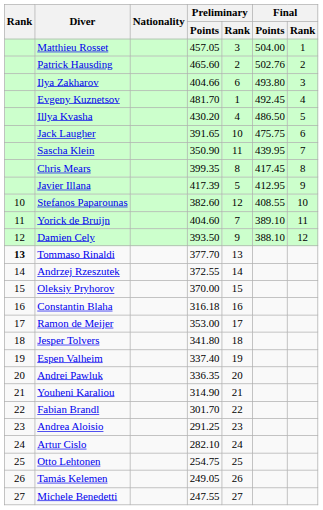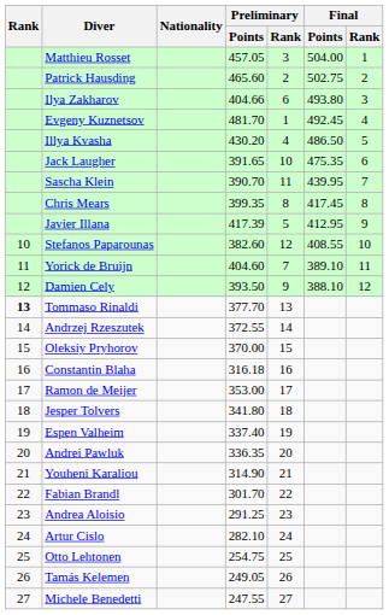 <table class="wikitable" style="text-align:center">
 <tr>
 <th rowspan=2>Rank</th>
 <th rowspan=2>Diver</th>
 <th rowspan=2>Nationality</th>
 <th colspan="2">Preliminary</th>
 <th colspan="2">Final</th>
 </tr>
 <tr>
 <th>Points</th>
 <th>Rank</th>
 <th>Points</th>
 <th>Rank</th>
 </tr>
 <tr bgcolor=ccffcc>
 <td></td>
 <td align=left><a href='#'>Matthieu Rosset</a></td>
 <td align=left></td>
 <td>457.05</td>
 <td>3</td>
 <td>504.00</td>
 <td>1</td>
 </tr>
 <tr bgcolor=ccffcc>
 <td></td>
 <td align=left><a href='#'>Patrick Hausding</a></td>
 <td align=left></td>
 <td>465.60</td>
 <td>2</td>
-<td>502.76</td>
+<td>502.75</td>
 <td>2</td>
 </tr>
 <tr bgcolor=ccffcc>
 <td></td>
 <td align=left><a href='#'>Ilya Zakharov</a></td>
 <td align=left></td>
 <td>404.66</td>
 <td>6</td>
 <td>493.80</td>
 <td>3</td>
 </tr>
 <tr bgcolor=ccffcc>
 <td></td>
 <td align=left><a href='#'>Evgeny Kuznetsov</a></td>
 <td align=left></td>
 <td>481.70</td>
 <td>1</td>
 <td>492.45</td>
 <td>4</td>
 </tr>
 <tr bgcolor=ccffcc>
 <td></td>
 <td align=left><a href='#'>Illya Kvasha</a></td>
 <td align=left></td>
 <td>430.20</td>
 <td>4</td>
 <td>486.50</td>
 <td>5</td>
 </tr>
 <tr bgcolor=ccffcc>
 <td></td>
 <td align=left><a href='#'>Jack Laugher</a></td>
 <td align=left></td>
 <td>391.65</td>
 <td>10</td>
-<td>475.75</td>
+<td>475.35</td>
 <td>6</td>
 </tr>
 <tr bgcolor=ccffcc>
 <td></td>
 <td align=left><a href='#'>Sascha Klein</a></td>
 <td align=left></td>
-<td>350.90</td>
+<td>390.70</td>
 <td>11</td>
 <td>439.95</td>
 <td>7</td>
 </tr>
 <tr bgcolor=ccffcc>
 <td></td>
 <td align=left><a href='#'>Chris Mears</a></td>
 <td align=left></td>
 <td>399.35</td>
 <td>8</td>
 <td>417.45</td>
 <td>8</td>
 </tr>
 <tr bgcolor=ccffcc>
 <td></td>
 <td align=left><a href='#'>Javier Illana</a></td>
 <td align=left></td>
 <td>417.39</td>
 <td>5</td>
 <td>412.95</td>
 <td>9</td>
 </tr>
 <tr bgcolor=ccffcc>
 <td>10</td>
 <td align=left><a href='#'>Stefanos Paparounas</a></td>
 <td align=left></td>
 <td>382.60</td>
 <td>12</td>
 <td>408.55</td>
 <td>10</td>
 </tr>
 <tr bgcolor=ccffcc>
 <td>11</td>
 <td align=left><a href='#'>Yorick de Bruijn</a></td>
 <td align=left></td>
 <td>404.60</td>
 <td>7</td>
 <td>389.10</td>
 <td>11</td>
 </tr>
 <tr bgcolor=ccffcc>
 <td>12</td>
 <td align=left><a href='#'>Damien Cely</a></td>
 <td align=left></td>
 <td>393.50</td>
 <td>9</td>
 <td>388.10</td>
 <td>12</td>
 </tr>
 <tr>
 <td><strong>13</strong></td>
 <td align=left><a href='#'>Tommaso Rinaldi</a></td>
 <td align=left></td>
 <td>377.70</td>
 <td>13</td>
 <td></td>
 <td></td>
 </tr>
 <tr>
 <td>14</td>
 <td align=left><a href='#'>Andrzej Rzeszutek</a></td>
 <td align=left></td>
 <td>372.55</td>
 <td>14</td>
 <td></td>
 <td></td>
 </tr>
 <tr>
 <td>15</td>
 <td align=left><a href='#'>Oleksiy Pryhorov</a></td>
 <td align=left></td>
 <td>370.00</td>
 <td>15</td>
 <td></td>
 <td></td>
 </tr>
 <tr>
 <td>16</td>
 <td align=left><a href='#'>Constantin Blaha</a></td>
 <td align=left></td>
 <td>316.18</td>
 <td>16</td>
 <td></td>
 <td></td>
 </tr>
 <tr>
 <td>17</td>
 <td align=left><a href='#'>Ramon de Meijer</a></td>
 <td align=left></td>
 <td>353.00</td>
 <td>17</td>
 <td></td>
 <td></td>
 </tr>
 <tr>
 <td>18</td>
 <td align=left><a href='#'>Jesper Tolvers</a></td>
 <td align=left></td>
 <td>341.80</td>
 <td>18</td>
 <td></td>
 <td></td>
 </tr>
 <tr>
 <td>19</td>
 <td align=left><a href='#'>Espen Valheim</a></td>
 <td align=left></td>
 <td>337.40</td>
 <td>19</td>
 <td></td>
 <td></td>
 </tr>
 <tr>
 <td>20</td>
 <td align=left><a href='#'>Andrei Pawluk</a></td>
 <td align=left></td>
 <td>336.35</td>
 <td>20</td>
 <td></td>
 <td></td>
 </tr>
 <tr>
 <td>21</td>
 <td align=left><a href='#'>Youheni Karaliou</a></td>
 <td align=left></td>
 <td>314.90</td>
 <td>21</td>
 <td></td>
 <td></td>
 </tr>
 <tr>
 <td>22</td>
 <td align=left><a href='#'>Fabian Brandl</a></td>
 <td align=left></td>
 <td>301.70</td>
 <td>22</td>
 <td></td>
 <td></td>
 </tr>
 <tr>
 <td>23</td>
 <td align=left><a href='#'>Andrea Aloisio</a></td>
 <td align=left></td>
 <td>291.25</td>
 <td>23</td>
 <td></td>
 <td></td>
 </tr>
 <tr>
 <td>24</td>
 <td align=left><a href='#'>Artur Cislo</a></td>
 <td align=left></td>
 <td>282.10</td>
 <td>24</td>
 <td></td>
 <td></td>
 </tr>
 <tr>
 <td>25</td>
 <td align=left><a href='#'>Otto Lehtonen</a></td>
 <td align=left></td>
 <td>254.75</td>
 <td>25</td>
 <td></td>
 <td></td>
 </tr>
 <tr>
 <td>26</td>
 <td align=left><a href='#'>Tamás Kelemen</a></td>
 <td align=left></td>
 <td>249.05</td>
 <td>26</td>
 <td></td>
 <td></td>
 </tr>
 <tr>
 <td>27</td>
 <td align=left><a href='#'>Michele Benedetti</a></td>
 <td align=left></td>
 <td>247.55</td>
 <td>27</td>
 <td></td>
 <td></td>
 </tr>
 </table>
